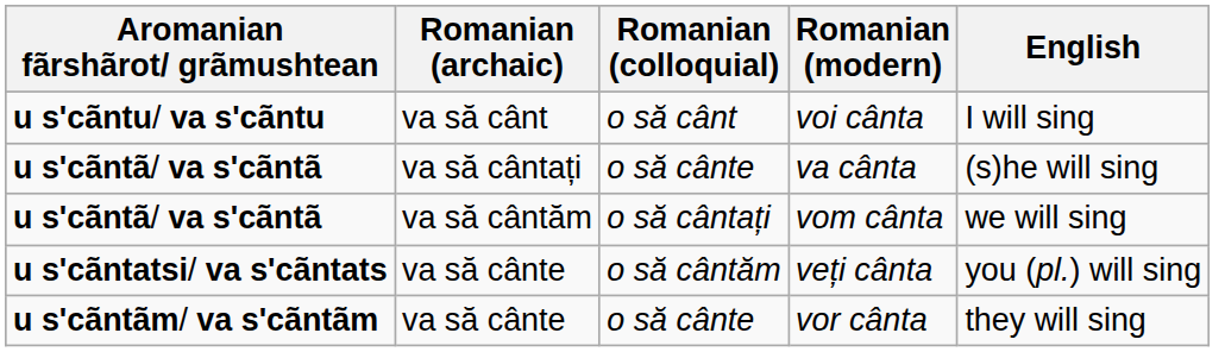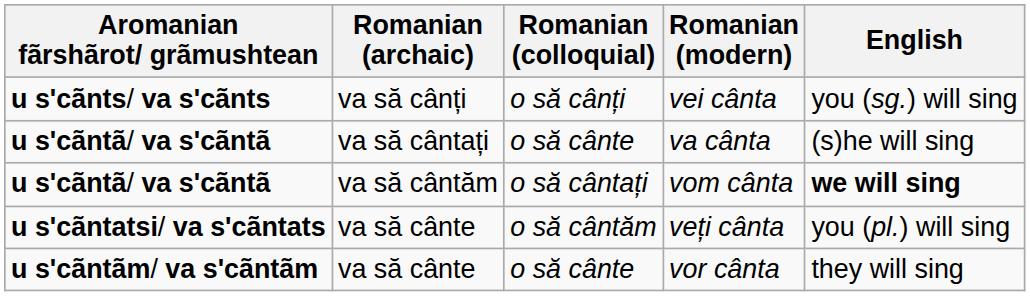 <table class="wikitable">
 <tr>
 <th>Aromanian<br>fãrshãrot/  grãmushtean</th>
 <th>Romanian<br>(archaic)</th>
 <th>Romanian<br>(colloquial)</th>
 <th>Romanian<br>(modern)</th>
 <th>English</th>
 </tr>
 <tr>
-<td><strong>u s'cãntu</strong>/ <strong>va s'cãntu</strong></td>
-<td>va să cânt</td>
-<td><em>o să cânt</em></td>
-<td><em>voi cânta</em></td>
-<td>I will sing</td>
+<td><strong>u s'cãnts</strong>/ <strong>va s'cãnts</strong></td>
+<td>va să cânți</td>
+<td><em>o să cânți</em></td>
+<td><em>vei cânta</em></td>
+<td>you (<em>sg.</em>) will sing</td>
 </tr>
 <tr>
 <td><strong>u s'cãntã</strong>/ <strong>va s'cãntã</strong></td>
 <td>va să cântați</td>
 <td><em>o să cânte</em></td>
 <td><em>va cânta</em></td>
 <td>(s)he will sing</td>
 </tr>
 <tr>
 <td><strong>u s'cãntã</strong>/ <strong>va s'cãntã</strong></td>
 <td>va să cântăm</td>
 <td><em>o să cântați</em></td>
 <td><em>vom cânta</em></td>
-<td>we will sing</td>
+<td><strong>we will sing</strong></td>
 </tr>
 <tr>
 <td><strong>u s'cãntatsi</strong>/ <strong>va s'cãntats</strong></td>
 <td>va să cânte</td>
 <td><em>o să cântăm</em></td>
 <td><em>veți cânta</em></td>
 <td>you (<em>pl.</em>) will sing</td>
 </tr>
 <tr>
 <td><strong>u s'cãntãm</strong>/ <strong>va s'cãntãm</strong></td>
 <td>va să cânte</td>
 <td><em>o să cânte</em></td>
 <td><em>vor cânta</em></td>
 <td>they will sing</td>
 </tr>
 </table>
